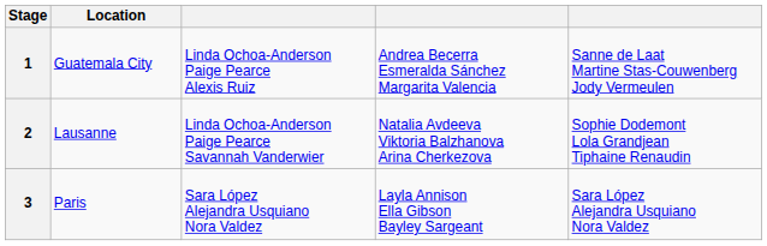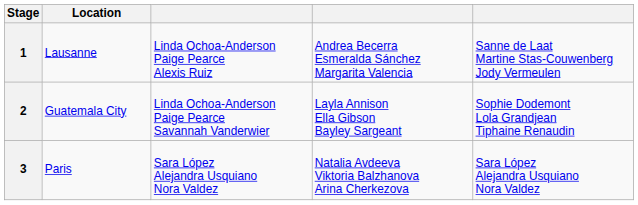 <table class="wikitable">
 <tr>
 <th>Stage</th>
 <th width=140>Location</th>
 <th width=210></th>
 <th width=210></th>
 <th width=210></th>
 </tr>
 <tr>
 <th>1</th>
-<td> <a href='#'>Guatemala City</a></td>
+<td> <a href='#'>Lausanne</a></td>
 <td> <br> <a href='#'>Linda Ochoa-Anderson</a> <br> <a href='#'>Paige Pearce</a> <br> <a href='#'>Alexis Ruiz</a></td>
 <td> <br> <a href='#'>Andrea Becerra</a> <br> <a href='#'>Esmeralda Sánchez</a> <br> <a href='#'>Margarita Valencia</a></td>
 <td> <br> <a href='#'>Sanne de Laat</a> <br> <a href='#'>Martine Stas-Couwenberg</a> <br> <a href='#'>Jody Vermeulen</a></td>
 </tr>
 <tr>
 <th>2</th>
-<td> <a href='#'>Lausanne</a></td>
+<td> <a href='#'>Guatemala City</a></td>
 <td> <br> <a href='#'>Linda Ochoa-Anderson</a> <br> <a href='#'>Paige Pearce</a> <br> <a href='#'>Savannah Vanderwier</a></td>
-<td> <br> <a href='#'>Natalia Avdeeva</a> <br> <a href='#'>Viktoria Balzhanova</a> <br> <a href='#'>Arina Cherkezova</a></td>
+<td> <br> <a href='#'>Layla Annison</a> <br> <a href='#'>Ella Gibson</a> <br> <a href='#'>Bayley Sargeant</a></td>
 <td> <br> <a href='#'>Sophie Dodemont</a> <br> <a href='#'>Lola Grandjean</a> <br> <a href='#'>Tiphaine Renaudin</a></td>
 </tr>
 <tr>
 <th>3</th>
 <td> <a href='#'>Paris</a></td>
 <td> <br> <a href='#'>Sara López</a> <br> <a href='#'>Alejandra Usquiano</a> <br> <a href='#'>Nora Valdez</a></td>
-<td> <br> <a href='#'>Layla Annison</a> <br> <a href='#'>Ella Gibson</a> <br> <a href='#'>Bayley Sargeant</a></td>
+<td> <br> <a href='#'>Natalia Avdeeva</a> <br> <a href='#'>Viktoria Balzhanova</a> <br> <a href='#'>Arina Cherkezova</a></td>
 <td> <br> <a href='#'>Sara López</a> <br> <a href='#'>Alejandra Usquiano</a> <br> <a href='#'>Nora Valdez</a></td>
 </tr>
 </table>
